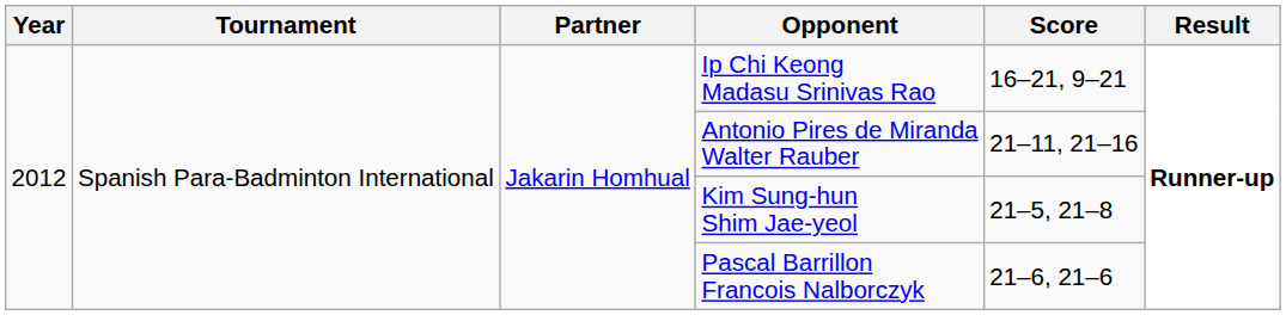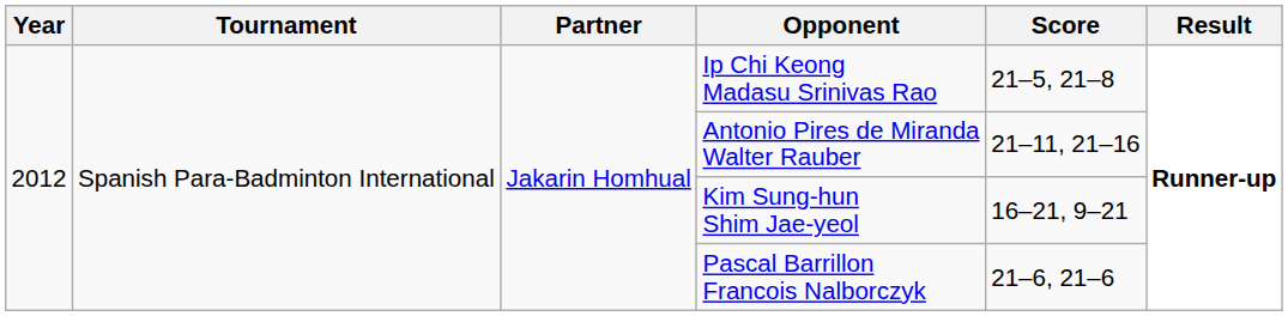 <table class="sortable wikitable" style="font-size: 90%;">
 <tr>
 <th>Year</th>
 <th>Tournament</th>
 <th>Partner</th>
 <th>Opponent</th>
 <th>Score</th>
 <th>Result</th>
 </tr>
 <tr>
 <td rowspan="4" align="center">2012</td>
 <td rowspan="4" align="left">Spanish Para-Badminton International</td>
 <td rowspan="4"> <a href='#'>Jakarin Homhual</a></td>
 <td align="left"> <a href='#'>Ip Chi Keong</a><br> <a href='#'>Madasu Srinivas Rao</a></td>
-<td align="left">16–21, 9–21</td>
+<td align="left">21–5, 21–8</td>
 <td rowspan="4" style="text-align:left; background:white"> <strong>Runner-up</strong></td>
 </tr>
 <tr>
 <td align="left"> <a href='#'>Antonio Pires de Miranda</a><br> <a href='#'>Walter Rauber</a></td>
 <td align="left">21–11, 21–16</td>
 </tr>
 <tr>
 <td align="left"> <a href='#'>Kim Sung-hun</a><br> <a href='#'>Shim Jae-yeol</a></td>
-<td align="left">21–5, 21–8</td>
+<td align="left">16–21, 9–21</td>
 </tr>
 <tr>
 <td align="left"> <a href='#'>Pascal Barrillon</a><br> <a href='#'>Francois Nalborczyk</a></td>
 <td align="left">21–6, 21–6</td>
 </tr>
 </table>
